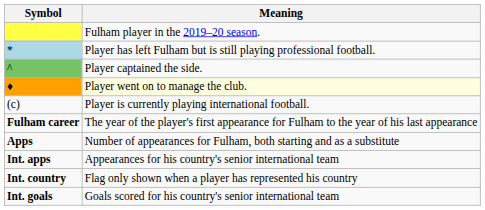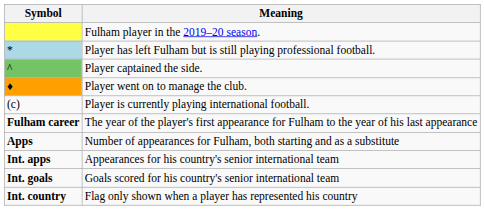 <table Class="wikitable">
 <tr>
 <th>Symbol</th>
 <th>Meaning</th>
 </tr>
 <tr>
 <td style="background:#ff4;"></td>
 <td>Fulham player in the <a href='#'>2019–20 season</a>.</td>
 </tr>
 <tr>
 <td style="background:lightblue;">*</td>
 <td>Player has left Fulham but is still playing professional football.</td>
 </tr>
 <tr>
 <td style="background:#74c365;">^</td>
 <td>Player captained the side.</td>
 </tr>
 <tr>
 <td style="background:#ffa000;">♦</td>
-<td style="background: lightyellow;">Player went on to manage the club.</td>
+<td>Player went on to manage the club.</td>
 </tr>
 <tr>
 <td>(c)</td>
 <td>Player is currently playing international football.</td>
 </tr>
 <tr>
 <td><strong>Fulham career</strong></td>
 <td>The year of the player's first appearance for Fulham to the year of his last appearance</td>
 </tr>
 <tr>
 <td><strong>Apps</strong></td>
 <td>Number of appearances for Fulham, both starting and as a substitute</td>
 </tr>
 <tr>
 <td><strong>Int. apps</strong></td>
 <td>Appearances for his country's senior international team</td>
 </tr>
 <tr>
+<td><strong>Int. goals</strong></td>
+<td>Goals scored for his country's senior international team</td>
+</tr>
+<tr>
 <td><strong>Int. country</strong></td>
 <td>Flag only shown when a player has represented his country</td>
 </tr>
-<tr>
-<td><strong>Int. goals</strong></td>
-<td>Goals scored for his country's senior international team</td>
-</tr>
 </table>
